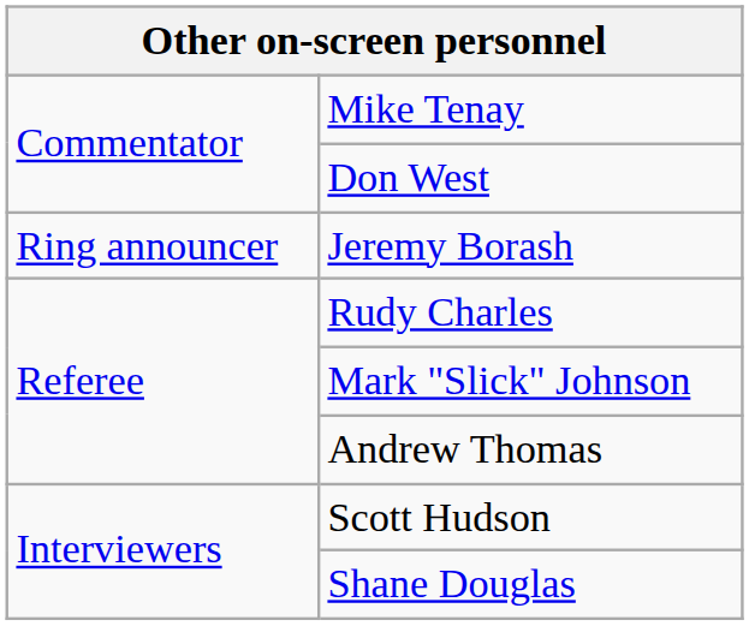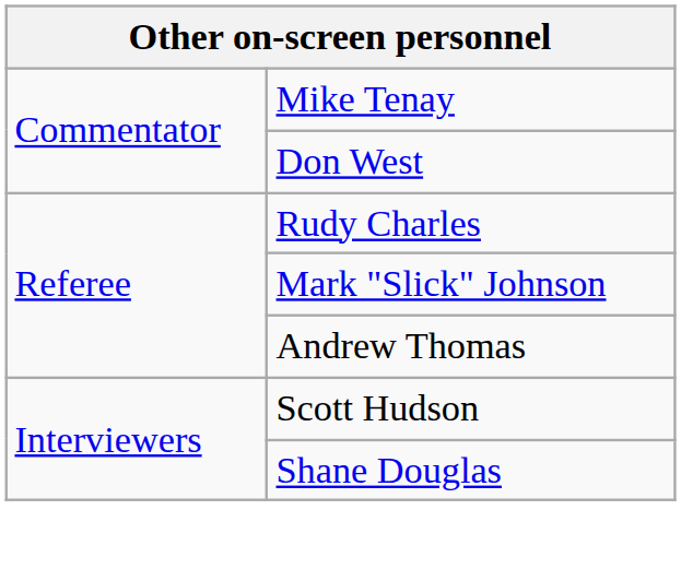 <table align="right" class="wikitable" style="border:1px; font-size:90%; margin-left:1em;">
 <tr>
 <th colspan=2 width=250><strong>Other on-screen personnel</strong></th>
 </tr>
 <tr>
 <td rowspan=2><a href='#'>Commentator</a></td>
 <td><a href='#'>Mike Tenay</a></td>
 </tr>
 <tr>
 <td><a href='#'>Don West</a></td>
-</tr>
-<tr>
-<td><a href='#'>Ring announcer</a></td>
-<td><a href='#'>Jeremy Borash</a></td>
 </tr>
 <tr>
 <td rowspan=3><a href='#'>Referee</a></td>
 <td><a href='#'>Rudy Charles</a></td>
 </tr>
 <tr>
 <td><a href='#'>Mark "Slick" Johnson</a></td>
 </tr>
 <tr>
 <td>Andrew Thomas</td>
 </tr>
 <tr>
 <td rowspan=2><a href='#'>Interviewers</a></td>
 <td>Scott Hudson</td>
 </tr>
 <tr>
 <td><a href='#'>Shane Douglas</a></td>
 </tr>
 </table>
